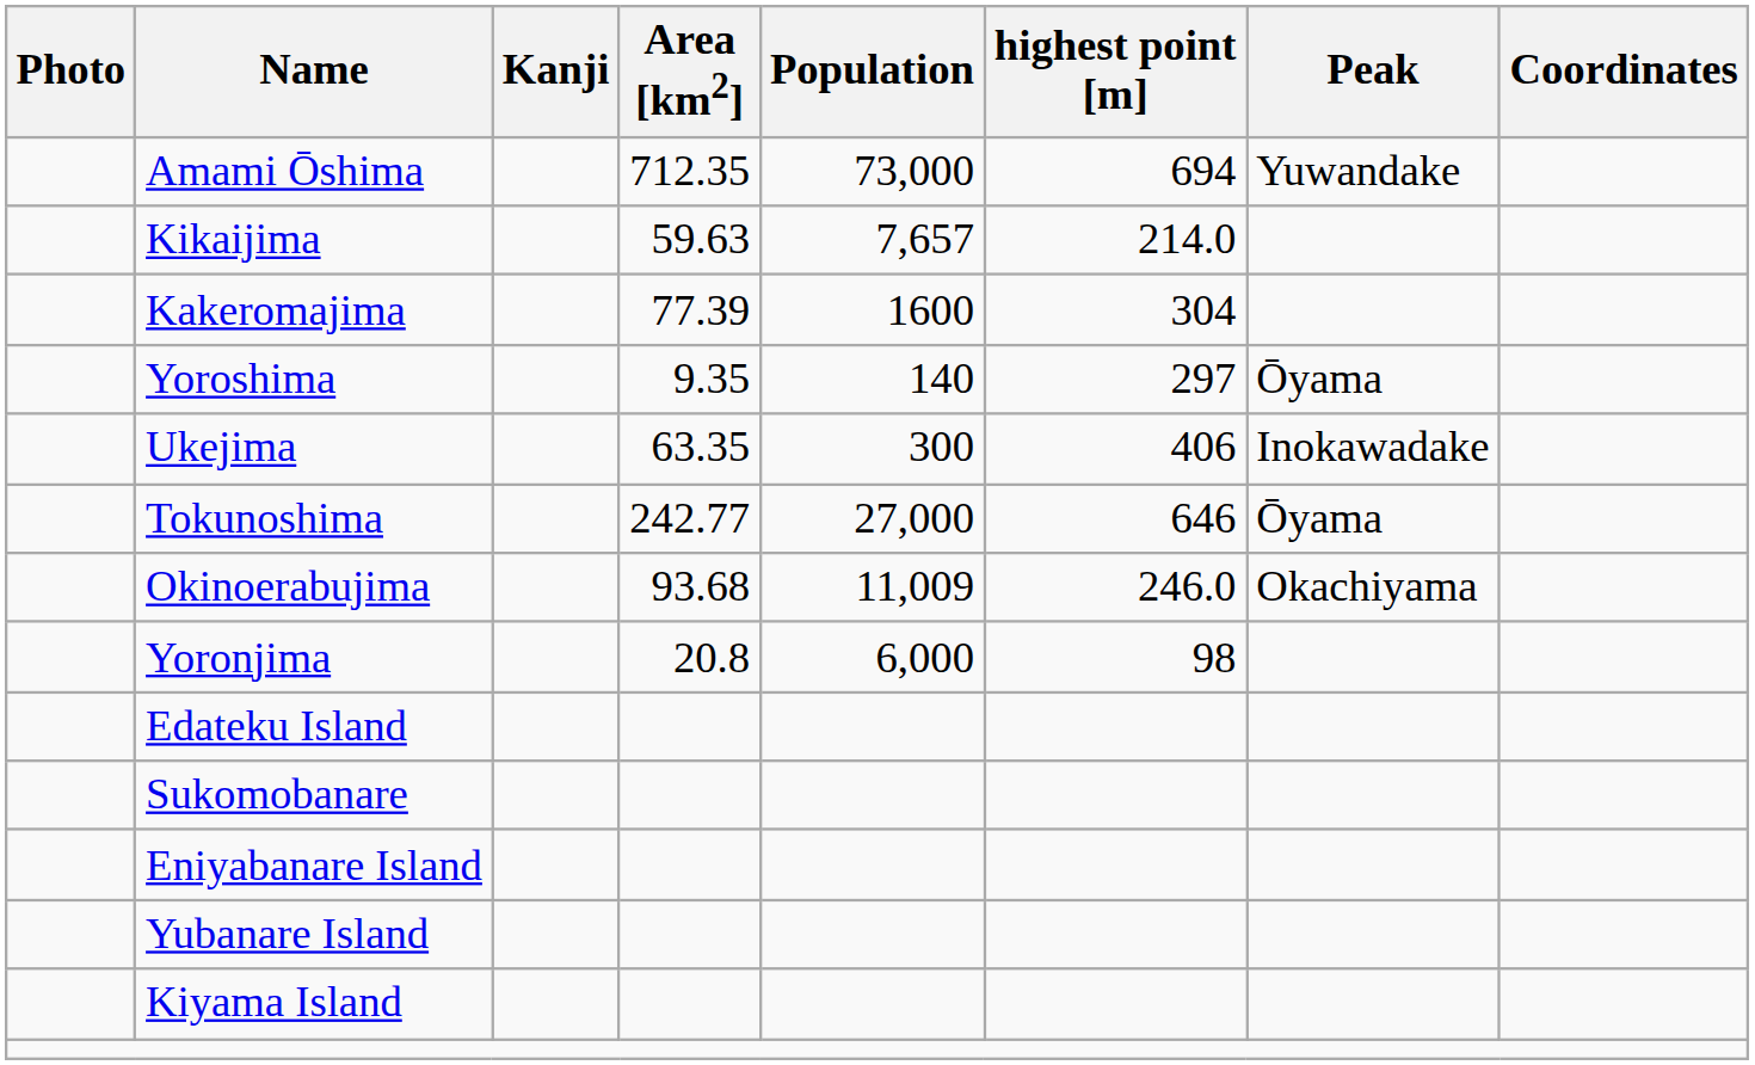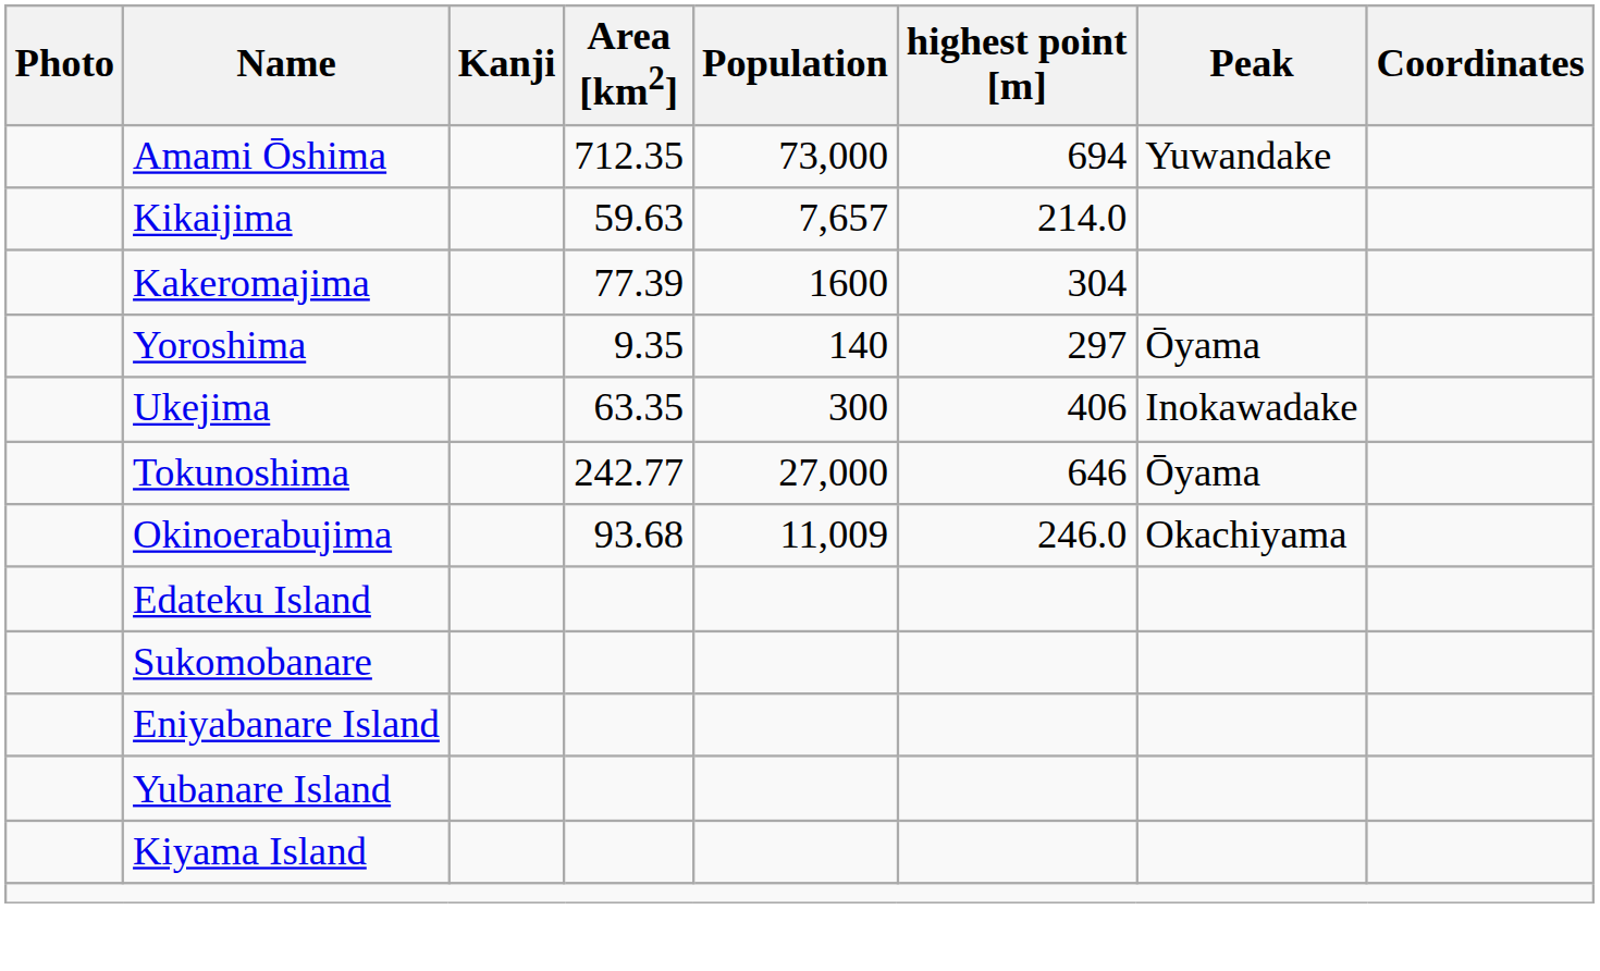 <table class="wikitable sortable">
 <tr>
 <th class="unsortable">Photo</th>
 <th>Name</th>
 <th class="unsortable">Kanji</th>
 <th>Area<br>[km<sup>2</sup>]</th>
 <th>Population</th>
 <th>highest point<br>[m]</th>
 <th>Peak</th>
 <th>Coordinates</th>
 </tr>
 <tr>
 <td></td>
 <td><a href='#'>Amami Ōshima</a></td>
 <td></td>
 <td align="right">712.35</td>
 <td align="right">73,000</td>
 <td align="right">694</td>
 <td>Yuwandake</td>
 <td></td>
 </tr>
 <tr>
 <td></td>
 <td><a href='#'>Kikaijima</a></td>
 <td></td>
 <td align="right">59.63</td>
 <td align="right">7,657</td>
 <td align="right">214.0</td>
 <td></td>
 <td></td>
 </tr>
 <tr>
 <td></td>
 <td><a href='#'>Kakeromajima</a></td>
 <td></td>
 <td align="right">77.39</td>
 <td align="right">1600</td>
 <td align="right">304</td>
 <td></td>
 <td></td>
 </tr>
 <tr>
 <td></td>
 <td><a href='#'>Yoroshima</a></td>
 <td></td>
 <td align="right">9.35</td>
 <td align="right">140</td>
 <td align="right">297</td>
 <td>Ōyama</td>
 <td></td>
 </tr>
 <tr>
 <td></td>
 <td><a href='#'>Ukejima</a></td>
 <td></td>
 <td align="right">63.35</td>
 <td align="right">300</td>
 <td align="right">406</td>
 <td>Inokawadake</td>
 <td></td>
 </tr>
 <tr>
 <td></td>
 <td><a href='#'>Tokunoshima</a></td>
 <td></td>
 <td align="right">242.77</td>
 <td align="right">27,000</td>
 <td align="right">646</td>
 <td>Ōyama</td>
 <td></td>
 </tr>
 <tr>
 <td></td>
 <td><a href='#'>Okinoerabujima</a></td>
 <td></td>
 <td align="right">93.68</td>
 <td align="right">11,009</td>
 <td align="right">246.0</td>
 <td>Okachiyama</td>
 <td></td>
 </tr>
 <tr>
 <td></td>
-<td><a href='#'>Yoronjima</a></td>
-<td></td>
-<td align="right">20.8</td>
-<td align="right">6,000</td>
-<td align="right">98</td>
-<td></td>
-<td></td>
-</tr>
-<tr>
-<td></td>
 <td><a href='#'>Edateku Island</a></td>
 <td></td>
 <td align="right"></td>
 <td align="right"></td>
 <td align="right"></td>
 <td></td>
 </tr>
 <tr>
 <td></td>
 <td><a href='#'>Sukomobanare</a></td>
 <td></td>
 <td align="right"></td>
 <td align="right"></td>
 <td align="right"></td>
 <td></td>
 <td></td>
 </tr>
 <tr>
 <td></td>
 <td><a href='#'>Eniyabanare Island</a></td>
 <td></td>
 <td align="right"></td>
 <td align="right"></td>
 <td align="right"></td>
 <td></td>
 <td></td>
 </tr>
 <tr>
 <td></td>
 <td><a href='#'>Yubanare Island</a></td>
 <td></td>
 <td align="right"></td>
 <td align="right"></td>
 <td align="right"></td>
 <td></td>
 <td></td>
 </tr>
 <tr>
 <td></td>
 <td><a href='#'>Kiyama Island</a></td>
 <td></td>
 <td align="right"></td>
 <td align="right"></td>
 <td align="right"></td>
 <td></td>
 <td></td>
 </tr>
 <tr class="sortbottom">
 <td colspan="8"></td>
 </tr>
 </table>
